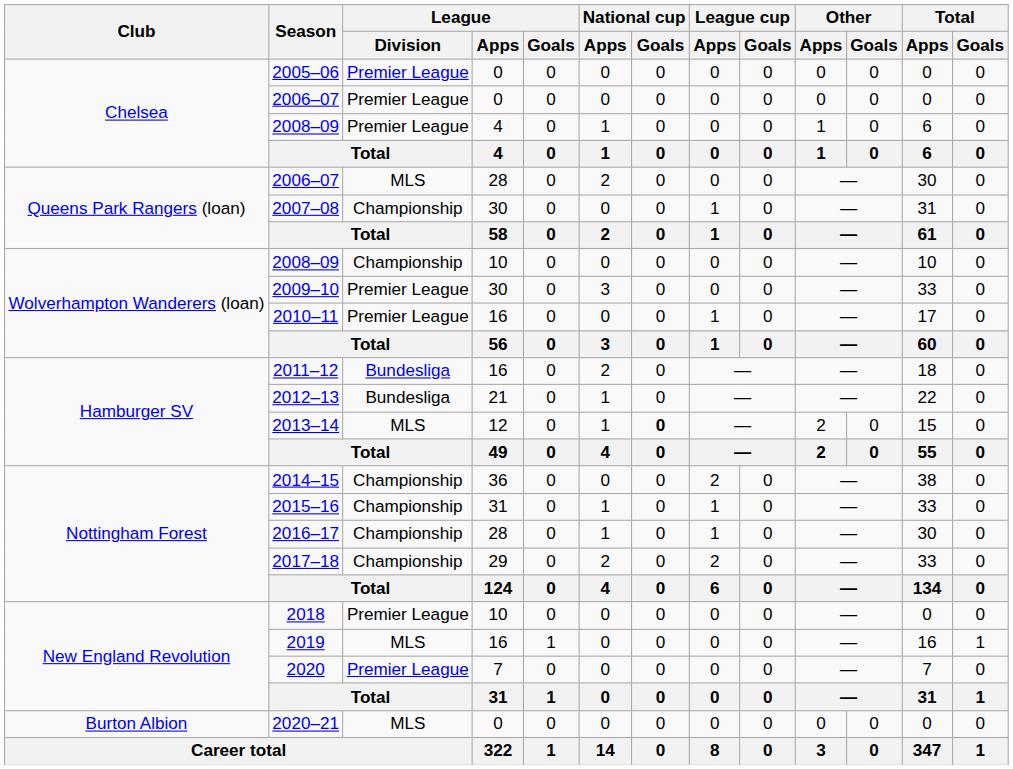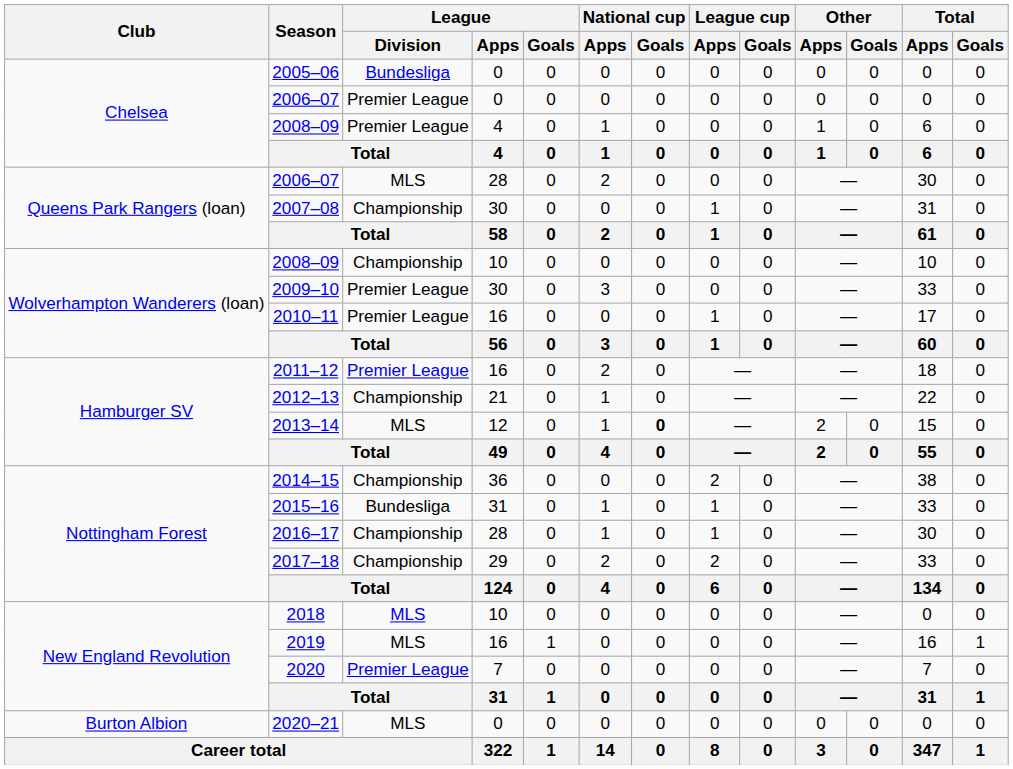 <table class="wikitable" style="text-align:center">
 <tr>
 <th rowspan="2">Club</th>
 <th rowspan="2">Season</th>
 <th colspan="3">League</th>
 <th colspan="2">National cup</th>
 <th colspan="2">League cup</th>
 <th colspan="2">Other</th>
 <th colspan="2">Total</th>
 </tr>
 <tr>
 <th>Division</th>
 <th>Apps</th>
 <th>Goals</th>
 <th>Apps</th>
 <th>Goals</th>
 <th>Apps</th>
 <th>Goals</th>
 <th>Apps</th>
 <th>Goals</th>
 <th>Apps</th>
 <th>Goals</th>
 </tr>
 <tr>
 <td rowspan="4"><a href='#'>Chelsea</a></td>
 <td><a href='#'>2005–06</a></td>
-<td><a href='#'>Premier League</a></td>
+<td><a href='#'>Bundesliga</a></td>
 <td>0</td>
 <td>0</td>
 <td>0</td>
 <td>0</td>
 <td>0</td>
 <td>0</td>
 <td>0</td>
 <td>0</td>
 <td>0</td>
 <td>0</td>
 </tr>
 <tr>
 <td><a href='#'>2006–07</a></td>
 <td>Premier League</td>
 <td>0</td>
 <td>0</td>
 <td>0</td>
 <td>0</td>
 <td>0</td>
 <td>0</td>
 <td>0</td>
 <td>0</td>
 <td>0</td>
 <td>0</td>
 </tr>
 <tr>
 <td><a href='#'>2008–09</a></td>
 <td>Premier League</td>
 <td>4</td>
 <td>0</td>
 <td>1</td>
 <td>0</td>
 <td>0</td>
 <td>0</td>
 <td>1</td>
 <td>0</td>
 <td>6</td>
 <td>0</td>
 </tr>
 <tr>
 <th colspan="2">Total</th>
 <th>4</th>
 <th>0</th>
 <th>1</th>
 <th>0</th>
 <th>0</th>
 <th>0</th>
 <th>1</th>
 <th>0</th>
 <th>6</th>
 <th>0</th>
 </tr>
 <tr>
 <td rowspan="3"><a href='#'>Queens Park Rangers</a> (loan)</td>
 <td><a href='#'>2006–07</a></td>
 <td>MLS</td>
 <td>28</td>
 <td>0</td>
 <td>2</td>
 <td>0</td>
 <td>0</td>
 <td>0</td>
 <td colspan="2">—</td>
 <td>30</td>
 <td>0</td>
 </tr>
 <tr>
 <td><a href='#'>2007–08</a></td>
 <td>Championship</td>
 <td>30</td>
 <td>0</td>
 <td>0</td>
 <td>0</td>
 <td>1</td>
 <td>0</td>
 <td colspan="2">—</td>
 <td>31</td>
 <td>0</td>
 </tr>
 <tr>
 <th colspan="2">Total</th>
 <th>58</th>
 <th>0</th>
 <th>2</th>
 <th>0</th>
 <th>1</th>
 <th>0</th>
 <th colspan="2">—</th>
 <th>61</th>
 <th>0</th>
 </tr>
 <tr>
 <td rowspan="4"><a href='#'>Wolverhampton Wanderers</a> (loan)</td>
 <td><a href='#'>2008–09</a></td>
 <td>Championship</td>
 <td>10</td>
 <td>0</td>
 <td>0</td>
 <td>0</td>
 <td>0</td>
 <td>0</td>
 <td colspan="2">—</td>
 <td>10</td>
 <td>0</td>
 </tr>
 <tr>
 <td><a href='#'>2009–10</a></td>
 <td>Premier League</td>
 <td>30</td>
 <td>0</td>
 <td>3</td>
 <td>0</td>
 <td>0</td>
 <td>0</td>
 <td colspan="2">—</td>
 <td>33</td>
 <td>0</td>
 </tr>
 <tr>
 <td><a href='#'>2010–11</a></td>
 <td>Premier League</td>
 <td>16</td>
 <td>0</td>
 <td>0</td>
 <td>0</td>
 <td>1</td>
 <td>0</td>
 <td colspan="2">—</td>
 <td>17</td>
 <td>0</td>
 </tr>
 <tr>
 <th colspan="2">Total</th>
 <th>56</th>
 <th>0</th>
 <th>3</th>
 <th>0</th>
 <th>1</th>
 <th>0</th>
 <th colspan="2">—</th>
 <th>60</th>
 <th>0</th>
 </tr>
 <tr>
 <td rowspan="4"><a href='#'>Hamburger SV</a></td>
 <td><a href='#'>2011–12</a></td>
-<td><a href='#'>Bundesliga</a></td>
+<td><a href='#'>Premier League</a></td>
 <td>16</td>
 <td>0</td>
 <td>2</td>
 <td>0</td>
 <td colspan="2">—</td>
 <td colspan="2">—</td>
 <td>18</td>
 <td>0</td>
 </tr>
 <tr>
 <td><a href='#'>2012–13</a></td>
-<td>Bundesliga</td>
+<td>Championship</td>
 <td>21</td>
 <td>0</td>
 <td>1</td>
 <td>0</td>
 <td colspan="2">—</td>
 <td colspan="2">—</td>
 <td>22</td>
 <td>0</td>
 </tr>
 <tr>
 <td><a href='#'>2013–14</a></td>
 <td>MLS</td>
 <td>12</td>
 <td>0</td>
 <td>1</td>
 <td><strong>0</strong></td>
 <td colspan="2">—</td>
 <td>2</td>
 <td>0</td>
 <td>15</td>
 <td>0</td>
 </tr>
 <tr>
 <th colspan="2">Total</th>
 <th>49</th>
 <th>0</th>
 <th>4</th>
 <th>0</th>
 <th colspan="2">—</th>
 <th>2</th>
 <th>0</th>
 <th>55</th>
 <th>0</th>
 </tr>
 <tr>
 <td rowspan="5"><a href='#'>Nottingham Forest</a></td>
 <td><a href='#'>2014–15</a></td>
 <td>Championship</td>
 <td>36</td>
 <td>0</td>
 <td>0</td>
 <td>0</td>
 <td>2</td>
 <td>0</td>
 <td colspan="2">—</td>
 <td>38</td>
 <td>0</td>
 </tr>
 <tr>
 <td><a href='#'>2015–16</a></td>
-<td>Championship</td>
+<td>Bundesliga</td>
 <td>31</td>
 <td>0</td>
 <td>1</td>
 <td>0</td>
 <td>1</td>
 <td>0</td>
 <td colspan="2">—</td>
 <td>33</td>
 <td>0</td>
 </tr>
 <tr>
 <td><a href='#'>2016–17</a></td>
 <td>Championship</td>
 <td>28</td>
 <td>0</td>
 <td>1</td>
 <td>0</td>
 <td>1</td>
 <td>0</td>
 <td colspan="2">—</td>
 <td>30</td>
 <td>0</td>
 </tr>
 <tr>
 <td><a href='#'>2017–18</a></td>
 <td>Championship</td>
 <td>29</td>
 <td>0</td>
 <td>2</td>
 <td>0</td>
 <td>2</td>
 <td>0</td>
 <td colspan="2">—</td>
 <td>33</td>
 <td>0</td>
 </tr>
 <tr>
 <th colspan="2">Total</th>
 <th>124</th>
 <th>0</th>
 <th>4</th>
 <th>0</th>
 <th>6</th>
 <th>0</th>
 <th colspan="2">—</th>
 <th>134</th>
 <th>0</th>
 </tr>
 <tr>
 <td rowspan="4"><a href='#'>New England Revolution</a></td>
 <td><a href='#'>2018</a></td>
-<td>Premier League</td>
+<td><a href='#'>MLS</a></td>
 <td>10</td>
 <td>0</td>
 <td>0</td>
 <td>0</td>
 <td>0</td>
 <td>0</td>
 <td colspan="2">—</td>
 <td>0</td>
 <td>0</td>
 </tr>
 <tr>
 <td><a href='#'>2019</a></td>
 <td>MLS</td>
 <td>16</td>
 <td>1</td>
 <td>0</td>
 <td>0</td>
 <td>0</td>
 <td>0</td>
 <td colspan="2">—</td>
 <td>16</td>
 <td>1</td>
 </tr>
 <tr>
 <td><a href='#'>2020</a></td>
 <td><a href='#'>Premier League</a></td>
 <td>7</td>
 <td>0</td>
 <td>0</td>
 <td>0</td>
 <td>0</td>
 <td>0</td>
 <td colspan="2">—</td>
 <td>7</td>
 <td>0</td>
 </tr>
 <tr>
 <th colspan="2">Total</th>
 <th>31</th>
 <th>1</th>
 <th>0</th>
 <th>0</th>
 <th>0</th>
 <th>0</th>
 <th colspan="2">—</th>
 <th>31</th>
 <th>1</th>
 </tr>
 <tr>
 <td><a href='#'>Burton Albion</a></td>
 <td><a href='#'>2020–21</a></td>
 <td>MLS</td>
 <td>0</td>
 <td>0</td>
 <td>0</td>
 <td>0</td>
 <td>0</td>
 <td>0</td>
 <td>0</td>
 <td>0</td>
 <td>0</td>
 <td>0</td>
 </tr>
 <tr>
 <th colspan="3">Career total</th>
 <th>322</th>
 <th>1</th>
 <th>14</th>
 <th>0</th>
 <th>8</th>
 <th>0</th>
 <th>3</th>
 <th>0</th>
 <th>347</th>
 <th>1</th>
 </tr>
 </table>
